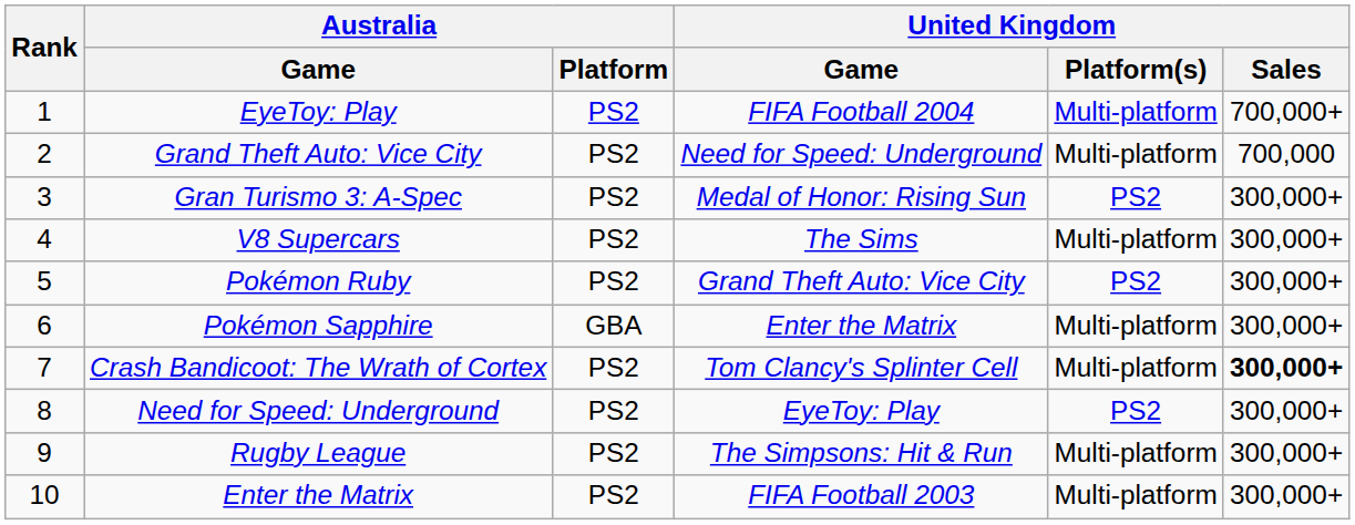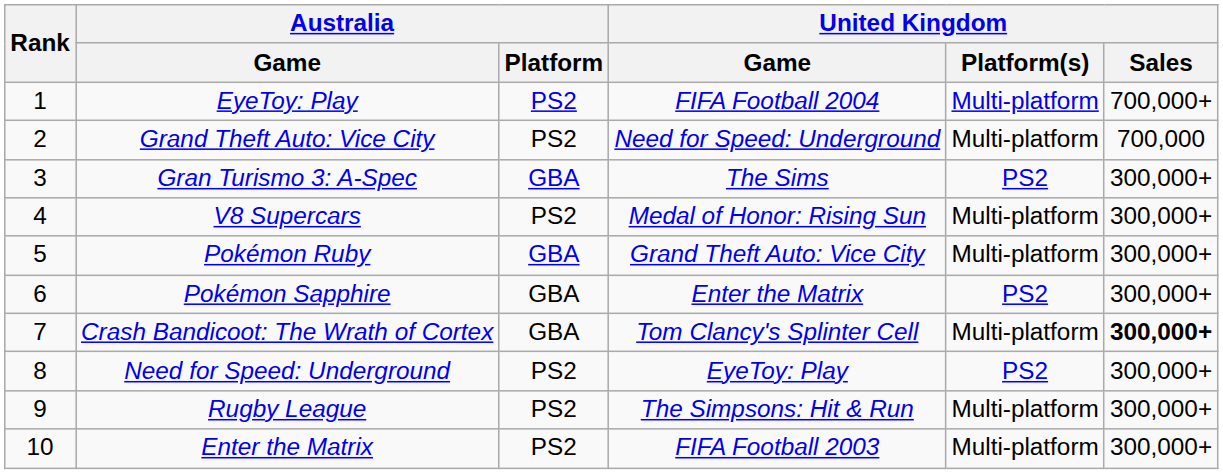 <table class="wikitable sortable" style="text-align:center">
 <tr>
 <th rowspan="2">Rank</th>
 <th colspan="2"><a href='#'>Australia</a></th>
 <th colspan="3"><a href='#'>United Kingdom</a></th>
 </tr>
 <tr>
 <th>Game</th>
 <th>Platform</th>
 <th>Game</th>
 <th>Platform(s)</th>
 <th>Sales</th>
 </tr>
 <tr>
 <td>1</td>
 <td><em><a href='#'>EyeToy: Play</a></em></td>
 <td><a href='#'>PS2</a></td>
 <td><em><a href='#'>FIFA Football 2004</a></em></td>
 <td><a href='#'>Multi-platform</a></td>
 <td>700,000+</td>
 </tr>
 <tr>
 <td>2</td>
 <td><em><a href='#'>Grand Theft Auto: Vice City</a></em></td>
 <td>PS2</td>
 <td><em><a href='#'>Need for Speed: Underground</a></em></td>
 <td>Multi-platform</td>
 <td>700,000</td>
 </tr>
 <tr>
 <td>3</td>
 <td><em><a href='#'>Gran Turismo 3: A-Spec</a></em></td>
-<td>PS2</td>
-<td><em><a href='#'>Medal of Honor: Rising Sun</a></em></td>
+<td><a href='#'>GBA</a></td>
+<td><a href='#'><em>The Sims</em></a></td>
 <td><a href='#'>PS2</a></td>
 <td>300,000+</td>
 </tr>
 <tr>
 <td>4</td>
 <td><a href='#'><em>V8 Supercars</em></a></td>
 <td>PS2</td>
-<td><a href='#'><em>The Sims</em></a></td>
+<td><em><a href='#'>Medal of Honor: Rising Sun</a></em></td>
 <td>Multi-platform</td>
 <td>300,000+</td>
 </tr>
 <tr>
 <td>5</td>
 <td><em><a href='#'>Pokémon Ruby</a></em></td>
-<td>PS2</td>
+<td><a href='#'>GBA</a></td>
 <td><em><a href='#'>Grand Theft Auto: Vice City</a></em></td>
-<td><a href='#'>PS2</a></td>
+<td>Multi-platform</td>
 <td>300,000+</td>
 </tr>
 <tr>
 <td>6</td>
 <td><em><a href='#'>Pokémon Sapphire</a></em></td>
 <td>GBA</td>
 <td><em><a href='#'>Enter the Matrix</a></em></td>
-<td>Multi-platform</td>
+<td><a href='#'>PS2</a></td>
 <td>300,000+</td>
 </tr>
 <tr>
 <td>7</td>
 <td><em><a href='#'>Crash Bandicoot: The Wrath of Cortex</a></em></td>
-<td>PS2</td>
+<td>GBA</td>
 <td><a href='#'><em>Tom Clancy's Splinter Cell</em></a></td>
 <td>Multi-platform</td>
 <td><strong>300,000+</strong></td>
 </tr>
 <tr>
 <td>8</td>
 <td><em><a href='#'>Need for Speed: Underground</a></em></td>
 <td>PS2</td>
 <td><em><a href='#'>EyeToy: Play</a></em></td>
 <td><a href='#'>PS2</a></td>
 <td>300,000+</td>
 </tr>
 <tr>
 <td>9</td>
 <td><a href='#'><em>Rugby League</em></a></td>
 <td>PS2</td>
 <td><em><a href='#'>The Simpsons: Hit & Run</a></em></td>
 <td>Multi-platform</td>
 <td>300,000+</td>
 </tr>
 <tr>
 <td>10</td>
 <td><em><a href='#'>Enter the Matrix</a></em></td>
 <td>PS2</td>
 <td><em><a href='#'>FIFA Football 2003</a></em></td>
 <td>Multi-platform</td>
 <td>300,000+</td>
 </tr>
 </table>
